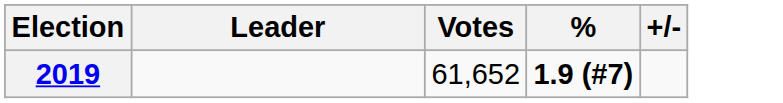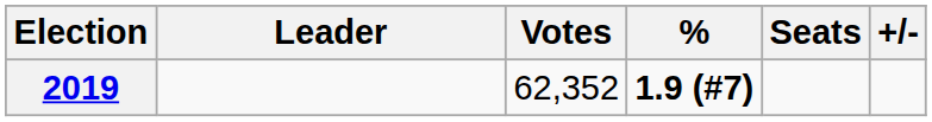 <table class="wikitable" style="text-align:right;">
 <tr>
 <th>Election</th>
 <th width="155px">Leader</th>
 <th>Votes</th>
 <th>%</th>
+<th>Seats</th>
 <th>+/-</th>
 </tr>
 <tr>
 <th><a href='#'>2019</a></th>
 <td align=left></td>
-<td>61,652</td>
+<td>62,352</td>
 <td><strong>1.9 (#7)</strong></td>
+<td></td>
 <td></td>
 </tr>
 </table>
